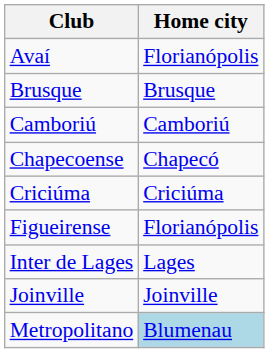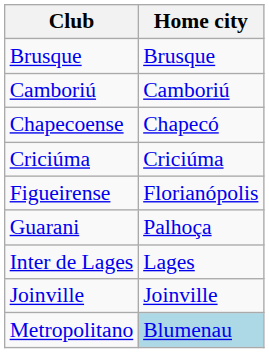 <table class="wikitable sortable">
 <tr>
 <th>Club</th>
 <th>Home city</th>
-</tr>
-<tr>
-<td><a href='#'>Avaí</a></td>
-<td><a href='#'>Florianópolis</a></td>
 </tr>
 <tr>
 <td><a href='#'>Brusque</a></td>
 <td><a href='#'>Brusque</a></td>
 </tr>
 <tr>
 <td><a href='#'>Camboriú</a></td>
 <td><a href='#'>Camboriú</a></td>
 </tr>
 <tr>
 <td><a href='#'>Chapecoense</a></td>
 <td><a href='#'>Chapecó</a></td>
 </tr>
 <tr>
 <td><a href='#'>Criciúma</a></td>
 <td><a href='#'>Criciúma</a></td>
 </tr>
 <tr>
 <td><a href='#'>Figueirense</a></td>
 <td><a href='#'>Florianópolis</a></td>
 </tr>
 <tr>
+<td><a href='#'>Guarani</a></td>
+<td><a href='#'>Palhoça</a></td>
+</tr>
+<tr>
 <td><a href='#'>Inter de Lages</a></td>
 <td><a href='#'>Lages</a></td>
 </tr>
 <tr>
 <td><a href='#'>Joinville</a></td>
 <td><a href='#'>Joinville</a></td>
 </tr>
 <tr>
 <td><a href='#'>Metropolitano</a></td>
 <td style="background: lightblue;"><a href='#'>Blumenau</a></td>
 </tr>
 </table>
